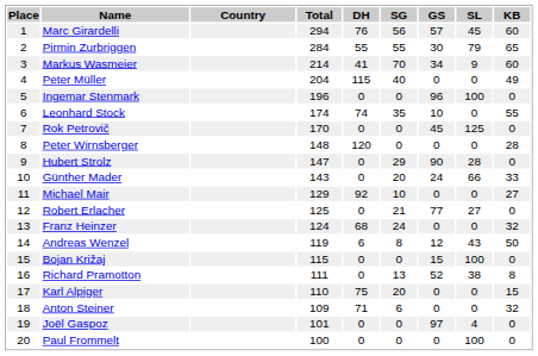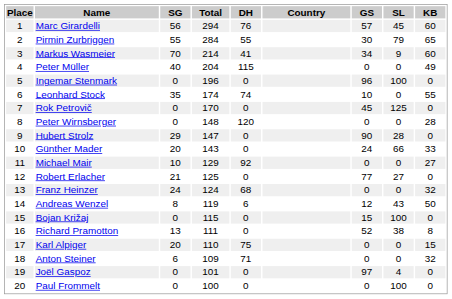 <table border="0" style="border: 1px solid #999; background-color:#FFFFFF; text-align:center; font-size:86%; line-height:15px;">
 <tr align="center" bgcolor="#CCCCCC">
 <th width=35>Place</th>
 <th width=170>Name</th>
-<th width=120>Country</th>
+<th width=40>SG</th>
 <th width=50>Total</th>
 <th width=40>DH</th>
-<th width=40>SG</th>
+<th width=120>Country</th>
 <th width=40>GS</th>
 <th width=40>SL</th>
 <th width=40>KB</th>
 </tr>
 <tr bgcolor="#EFEFEF">
 <td>1</td>
 <td align="left"><a href='#'>Marc Girardelli</a></td>
-<td align="left"></td>
+<td>56</td>
 <td>294</td>
 <td>76</td>
-<td>56</td>
+<td align="left"></td>
 <td>57</td>
 <td>45</td>
 <td>60</td>
 </tr>
 <tr>
 <td>2</td>
 <td align="left"><a href='#'>Pirmin Zurbriggen</a></td>
-<td align="left"></td>
+<td>55</td>
 <td>284</td>
 <td>55</td>
-<td>55</td>
+<td align="left"></td>
 <td>30</td>
 <td>79</td>
 <td>65</td>
 </tr>
 <tr bgcolor="#EFEFEF">
 <td>3</td>
 <td align="left"><a href='#'>Markus Wasmeier</a></td>
-<td align="left"></td>
+<td>70</td>
 <td>214</td>
 <td>41</td>
-<td>70</td>
+<td align="left"></td>
 <td>34</td>
 <td>9</td>
 <td>60</td>
 </tr>
 <tr>
 <td>4</td>
 <td align="left"><a href='#'>Peter Müller</a></td>
-<td align="left"></td>
+<td>40</td>
 <td>204</td>
 <td>115</td>
-<td>40</td>
+<td align="left"></td>
 <td>0</td>
 <td>0</td>
 <td>49</td>
 </tr>
 <tr bgcolor="#EFEFEF">
 <td>5</td>
 <td align="left"><a href='#'>Ingemar Stenmark</a></td>
-<td align="left"></td>
+<td>0</td>
 <td>196</td>
 <td>0</td>
-<td>0</td>
+<td align="left"></td>
 <td>96</td>
 <td>100</td>
 <td>0</td>
 </tr>
 <tr>
 <td>6</td>
 <td align="left"><a href='#'>Leonhard Stock</a></td>
-<td align="left"></td>
+<td>35</td>
 <td>174</td>
 <td>74</td>
-<td>35</td>
+<td align="left"></td>
 <td>10</td>
 <td>0</td>
 <td>55</td>
 </tr>
 <tr bgcolor="#EFEFEF">
 <td>7</td>
 <td align="left"><a href='#'>Rok Petrovič</a></td>
-<td align="left"></td>
+<td>0</td>
 <td>170</td>
 <td>0</td>
-<td>0</td>
+<td align="left"></td>
 <td>45</td>
 <td>125</td>
 <td>0</td>
 </tr>
 <tr>
 <td>8</td>
 <td align="left"><a href='#'>Peter Wirnsberger</a></td>
-<td align="left"></td>
+<td>0</td>
 <td>148</td>
 <td>120</td>
-<td>0</td>
+<td align="left"></td>
 <td>0</td>
 <td>0</td>
 <td>28</td>
 </tr>
 <tr bgcolor="#EFEFEF">
 <td>9</td>
 <td align="left"><a href='#'>Hubert Strolz</a></td>
-<td align="left"></td>
+<td>29</td>
 <td>147</td>
 <td>0</td>
-<td>29</td>
+<td align="left"></td>
 <td>90</td>
 <td>28</td>
 <td>0</td>
 </tr>
 <tr>
 <td>10</td>
 <td align="left"><a href='#'>Günther Mader</a></td>
-<td align="left"></td>
+<td>20</td>
 <td>143</td>
 <td>0</td>
-<td>20</td>
+<td align="left"></td>
 <td>24</td>
 <td>66</td>
 <td>33</td>
 </tr>
 <tr bgcolor="#EFEFEF">
 <td>11</td>
 <td align="left"><a href='#'>Michael Mair</a></td>
-<td align="left"></td>
+<td>10</td>
 <td>129</td>
 <td>92</td>
-<td>10</td>
+<td align="left"></td>
 <td>0</td>
 <td>0</td>
 <td>27</td>
 </tr>
 <tr>
 <td>12</td>
 <td align="left"><a href='#'>Robert Erlacher</a></td>
-<td align="left"></td>
+<td>21</td>
 <td>125</td>
 <td>0</td>
-<td>21</td>
+<td align="left"></td>
 <td>77</td>
 <td>27</td>
 <td>0</td>
 </tr>
 <tr bgcolor="#EFEFEF">
 <td>13</td>
 <td align="left"><a href='#'>Franz Heinzer</a></td>
-<td align="left"></td>
+<td>24</td>
 <td>124</td>
 <td>68</td>
-<td>24</td>
+<td align="left"></td>
 <td>0</td>
 <td>0</td>
 <td>32</td>
 </tr>
 <tr>
 <td>14</td>
 <td align="left"><a href='#'>Andreas Wenzel</a></td>
-<td align="left"></td>
+<td>8</td>
 <td>119</td>
 <td>6</td>
-<td>8</td>
+<td align="left"></td>
 <td>12</td>
 <td>43</td>
 <td>50</td>
 </tr>
 <tr bgcolor="#EFEFEF">
 <td>15</td>
 <td align="left"><a href='#'>Bojan Križaj</a></td>
-<td align="left"></td>
+<td>0</td>
 <td>115</td>
 <td>0</td>
-<td>0</td>
+<td align="left"></td>
 <td>15</td>
 <td>100</td>
 <td>0</td>
 </tr>
 <tr>
 <td>16</td>
 <td align="left"><a href='#'>Richard Pramotton</a></td>
-<td align="left"></td>
+<td>13</td>
 <td>111</td>
 <td>0</td>
-<td>13</td>
+<td align="left"></td>
 <td>52</td>
 <td>38</td>
 <td>8</td>
 </tr>
 <tr bgcolor="#EFEFEF">
 <td>17</td>
 <td align="left"><a href='#'>Karl Alpiger</a></td>
-<td align="left"></td>
+<td>20</td>
 <td>110</td>
 <td>75</td>
-<td>20</td>
+<td align="left"></td>
 <td>0</td>
 <td>0</td>
 <td>15</td>
 </tr>
 <tr>
 <td>18</td>
 <td align="left"><a href='#'>Anton Steiner</a></td>
-<td align="left"></td>
+<td>6</td>
 <td>109</td>
 <td>71</td>
-<td>6</td>
+<td align="left"></td>
 <td>0</td>
 <td>0</td>
 <td>32</td>
 </tr>
 <tr bgcolor="#EFEFEF">
 <td>19</td>
 <td align="left"><a href='#'>Joël Gaspoz</a></td>
-<td align="left"></td>
+<td>0</td>
 <td>101</td>
 <td>0</td>
-<td>0</td>
+<td align="left"></td>
 <td>97</td>
 <td>4</td>
 <td>0</td>
 </tr>
 <tr>
 <td>20</td>
 <td align="left"><a href='#'>Paul Frommelt</a></td>
-<td align="left"></td>
+<td>0</td>
 <td>100</td>
 <td>0</td>
-<td>0</td>
+<td align="left"></td>
 <td>0</td>
 <td>100</td>
 <td>0</td>
 </tr>
 </table>
